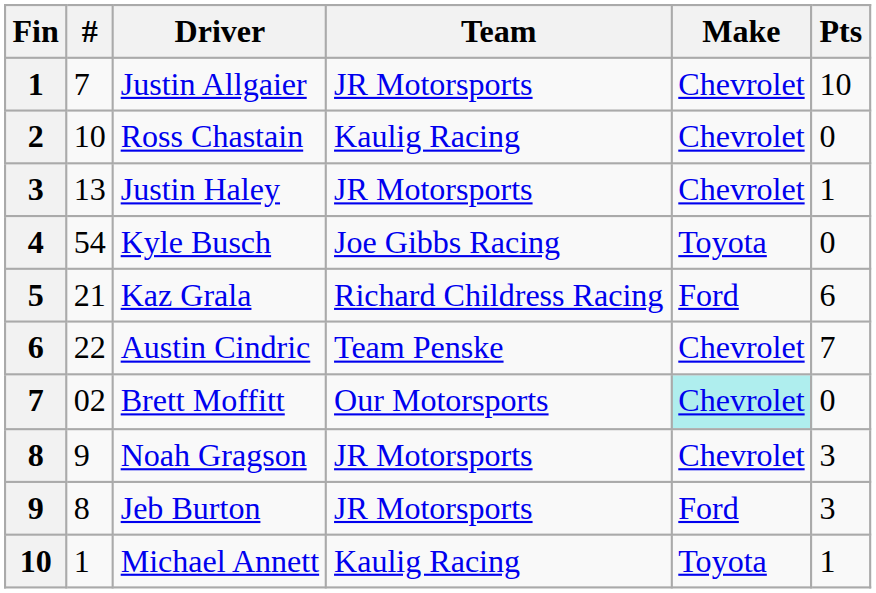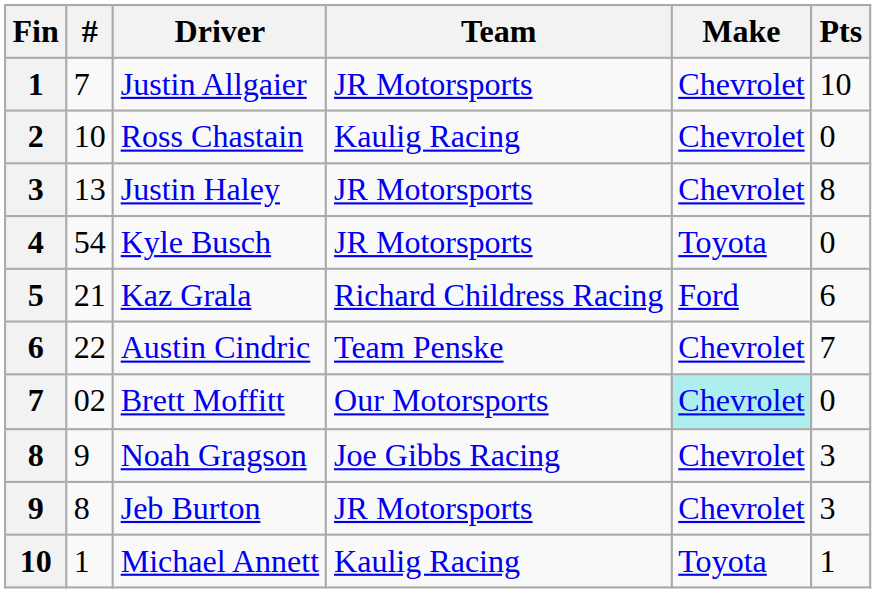 <table class="wikitable" style="font-size:95%">
 <tr>
 <th>Fin</th>
 <th>#</th>
 <th>Driver</th>
 <th>Team</th>
 <th>Make</th>
 <th>Pts</th>
 </tr>
 <tr>
 <th>1</th>
 <td>7</td>
 <td><a href='#'>Justin Allgaier</a></td>
 <td><a href='#'>JR Motorsports</a></td>
 <td><a href='#'>Chevrolet</a></td>
 <td>10</td>
 </tr>
 <tr>
 <th>2</th>
 <td>10</td>
 <td><a href='#'>Ross Chastain</a></td>
 <td><a href='#'>Kaulig Racing</a></td>
 <td><a href='#'>Chevrolet</a></td>
 <td>0</td>
 </tr>
 <tr>
 <th>3</th>
 <td>13</td>
 <td><a href='#'>Justin Haley</a></td>
 <td><a href='#'>JR Motorsports</a></td>
 <td><a href='#'>Chevrolet</a></td>
-<td>1</td>
+<td>8</td>
 </tr>
 <tr>
 <th>4</th>
 <td>54</td>
 <td><a href='#'>Kyle Busch</a></td>
-<td><a href='#'>Joe Gibbs Racing</a></td>
+<td><a href='#'>JR Motorsports</a></td>
 <td><a href='#'>Toyota</a></td>
 <td>0</td>
 </tr>
 <tr>
 <th>5</th>
 <td>21</td>
 <td><a href='#'>Kaz Grala</a></td>
 <td><a href='#'>Richard Childress Racing</a></td>
 <td><a href='#'>Ford</a></td>
 <td>6</td>
 </tr>
 <tr>
 <th>6</th>
 <td>22</td>
 <td><a href='#'>Austin Cindric</a></td>
 <td><a href='#'>Team Penske</a></td>
 <td><a href='#'>Chevrolet</a></td>
 <td>7</td>
 </tr>
 <tr>
 <th>7</th>
 <td>02</td>
 <td><a href='#'>Brett Moffitt</a></td>
 <td><a href='#'>Our Motorsports</a></td>
 <td style="background: paleturquoise;"><a href='#'>Chevrolet</a></td>
 <td>0</td>
 </tr>
 <tr>
 <th>8</th>
 <td>9</td>
 <td><a href='#'>Noah Gragson</a></td>
-<td><a href='#'>JR Motorsports</a></td>
+<td><a href='#'>Joe Gibbs Racing</a></td>
 <td><a href='#'>Chevrolet</a></td>
 <td>3</td>
 </tr>
 <tr>
 <th>9</th>
 <td>8</td>
 <td><a href='#'>Jeb Burton</a></td>
 <td><a href='#'>JR Motorsports</a></td>
-<td><a href='#'>Ford</a></td>
+<td><a href='#'>Chevrolet</a></td>
 <td>3</td>
 </tr>
 <tr>
 <th>10</th>
 <td>1</td>
 <td><a href='#'>Michael Annett</a></td>
 <td><a href='#'>Kaulig Racing</a></td>
 <td><a href='#'>Toyota</a></td>
 <td>1</td>
 </tr>
 </table>
